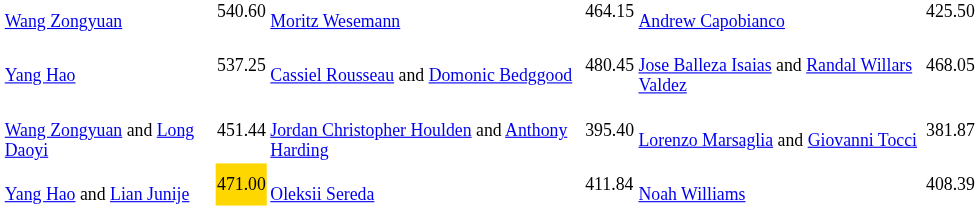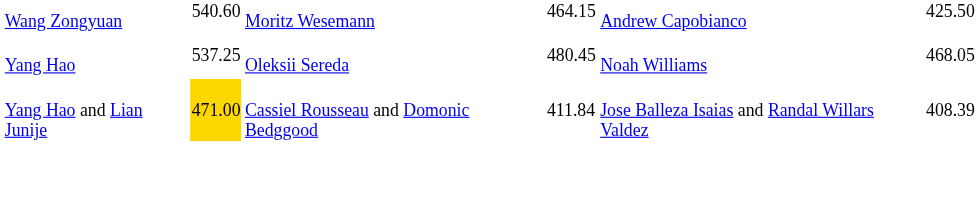 <table>
 <tr>
 <td><br></td>
 <td><br><a href='#'>Wang Zongyuan</a></td>
 <td>540.60</td>
 <td><br><a href='#'>Moritz Wesemann</a></td>
 <td>464.15</td>
 <td><br><a href='#'>Andrew Capobianco</a></td>
 <td>425.50</td>
 </tr>
 <tr>
 <td><br></td>
 <td><br><a href='#'>Yang Hao</a></td>
 <td>537.25</td>
-<td><br><a href='#'>Cassiel Rousseau</a> and <a href='#'>Domonic Bedggood</a></td>
+<td><br><a href='#'>Oleksii Sereda</a></td>
 <td>480.45</td>
-<td><br><a href='#'>Jose Balleza Isaias</a> and <a href='#'>Randal Willars Valdez</a></td>
+<td><br><a href='#'>Noah Williams</a></td>
 <td>468.05</td>
-</tr>
-<tr>
-<td><br></td>
-<td><br><a href='#'>Wang Zongyuan</a> and <a href='#'>Long Daoyi</a></td>
-<td>451.44</td>
-<td><br><a href='#'>Jordan Christopher Houlden</a> and <a href='#'>Anthony Harding</a></td>
-<td>395.40</td>
-<td><br><a href='#'>Lorenzo Marsaglia</a> and <a href='#'>Giovanni Tocci</a></td>
-<td>381.87</td>
 </tr>
 <tr>
 <td><br></td>
 <td><br><a href='#'>Yang Hao</a> and <a href='#'>Lian Junije</a></td>
 <td style="background: gold;">471.00</td>
-<td><br><a href='#'>Oleksii Sereda</a></td>
+<td><br><a href='#'>Cassiel Rousseau</a> and <a href='#'>Domonic Bedggood</a></td>
 <td>411.84</td>
-<td><br><a href='#'>Noah Williams</a></td>
+<td><br><a href='#'>Jose Balleza Isaias</a> and <a href='#'>Randal Willars Valdez</a></td>
 <td>408.39</td>
 </tr>
 </table>
